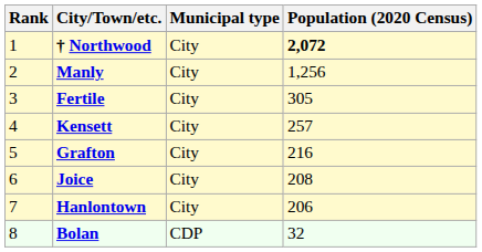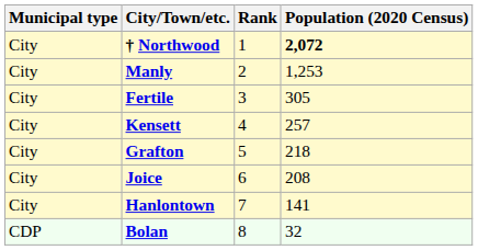 <table class="wikitable sortable">
 <tr>
+<th>Municipal type</th>
+<th>City/Town/etc.</th>
 <th>Rank</th>
-<th>City/Town/etc.</th>
-<th>Municipal type</th>
 <th>Population (2020 Census)</th>
 </tr>
 <tr style="background-color:#FFFACD;">
+<td>City</td>
+<td><strong>†</strong> <strong><a href='#'>Northwood</a></strong></td>
 <td>1</td>
-<td><strong>†</strong> <strong><a href='#'>Northwood</a></strong></td>
-<td>City</td>
 <td><strong>2,072</strong></td>
 </tr>
 <tr style="background-color:#FFFACD;">
+<td>City</td>
+<td><strong><a href='#'>Manly</a></strong></td>
 <td>2</td>
-<td><strong><a href='#'>Manly</a></strong></td>
-<td>City</td>
-<td>1,256</td>
+<td>1,253</td>
 </tr>
 <tr style="background-color:#FFFACD;">
+<td>City</td>
+<td><strong><a href='#'>Fertile</a></strong></td>
 <td>3</td>
-<td><strong><a href='#'>Fertile</a></strong></td>
-<td>City</td>
 <td>305</td>
 </tr>
 <tr style="background-color:#FFFACD;">
+<td>City</td>
+<td><strong><a href='#'>Kensett</a></strong></td>
 <td>4</td>
-<td><strong><a href='#'>Kensett</a></strong></td>
-<td>City</td>
 <td>257</td>
 </tr>
 <tr style="background-color:#FFFACD;">
+<td>City</td>
+<td><strong><a href='#'>Grafton</a></strong></td>
 <td>5</td>
-<td><strong><a href='#'>Grafton</a></strong></td>
-<td>City</td>
-<td>216</td>
+<td>218</td>
 </tr>
 <tr style="background-color:#FFFACD;">
+<td>City</td>
+<td><strong><a href='#'>Joice</a></strong></td>
 <td>6</td>
-<td><strong><a href='#'>Joice</a></strong></td>
-<td>City</td>
 <td>208</td>
 </tr>
 <tr style="background-color:#FFFACD;">
+<td>City</td>
+<td><strong><a href='#'>Hanlontown</a></strong></td>
 <td>7</td>
-<td><strong><a href='#'>Hanlontown</a></strong></td>
-<td>City</td>
-<td>206</td>
+<td>141</td>
 </tr>
 <tr style="background-color:#F0FFF0;">
+<td>CDP</td>
+<td><strong><a href='#'>Bolan</a></strong></td>
 <td>8</td>
-<td><strong><a href='#'>Bolan</a></strong></td>
-<td>CDP</td>
 <td>32</td>
 </tr>
 </table>
